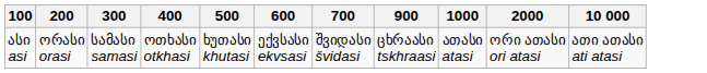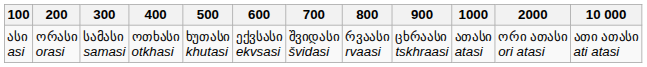 <table class="wikitable">
 <tr>
 <th>100</th>
 <th>200</th>
 <th>300</th>
 <th>400</th>
 <th>500</th>
 <th>600</th>
 <th>700</th>
+<th>800</th>
 <th>900</th>
 <th>1000</th>
 <th>2000</th>
 <th>10 000</th>
 </tr>
 <tr>
 <td>ასი<br><em>asi</em></td>
 <td>ორასი<br><em>orasi</em></td>
 <td>სამასი<br><em>samasi</em></td>
 <td>ოთხასი<br><em>otkhasi</em></td>
 <td>ხუთასი<br><em>khutasi</em></td>
 <td>ექვსასი<br><em>ekvsasi</em></td>
 <td>შვიდასი<br><em>švidasi</em></td>
+<td>რვაასი<br><em>rvaasi</em></td>
 <td>ცხრაასი<br><em>tskhraasi</em></td>
 <td>ათასი<br><em>atasi</em></td>
 <td>ორი ათასი<br><em>ori atasi</em></td>
 <td>ათი ათასი<br><em>ati atasi</em></td>
 </tr>
 </table>
